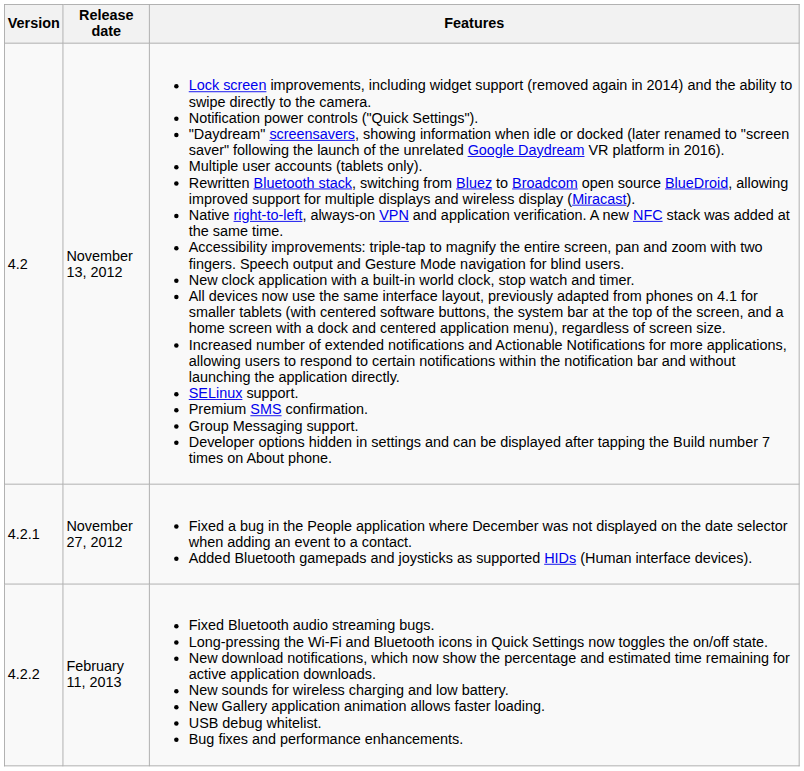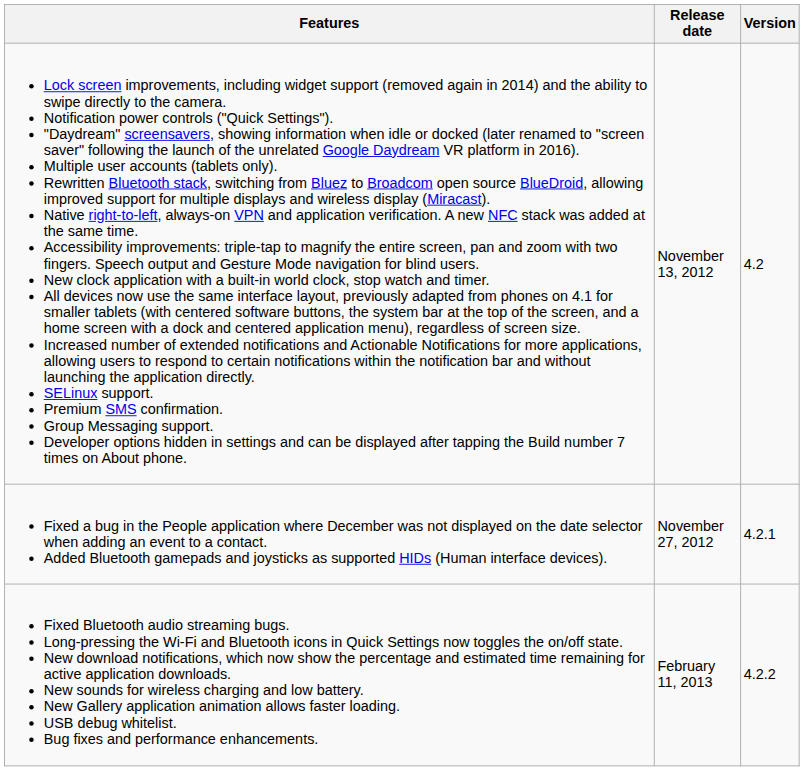 <table class="wikitable" style="width:100%;">
 <tr>
+<th style="width:87%;">Features</th>
+<th style="width:11%;">Release date</th>
 <th style="width:2%;">Version</th>
-<th style="width:11%;">Release date</th>
-<th style="width:87%;">Features</th>
 </tr>
 <tr>
+<td><br><ul><li><a href='#'>Lock screen</a> improvements, including widget support (removed again in 2014) and the ability to swipe directly to the camera.</li><li>Notification power controls ("Quick Settings").</li><li>"Daydream" <a href='#'>screensavers</a>, showing information when idle or docked (later renamed to "screen saver" following the launch of the unrelated <a href='#'>Google Daydream</a> VR platform in 2016).</li><li>Multiple user accounts (tablets only).</li><li>Rewritten <a href='#'>Bluetooth stack</a>, switching from <a href='#'>Bluez</a> to <a href='#'>Broadcom</a> open source <a href='#'>BlueDroid</a>, allowing improved support for multiple displays and wireless display (<a href='#'>Miracast</a>).</li><li>Native <a href='#'>right-to-left</a>, always-on <a href='#'>VPN</a> and application verification. A new <a href='#'>NFC</a> stack was added at the same time.</li><li>Accessibility improvements: triple-tap to magnify the entire screen, pan and zoom with two fingers. Speech output and Gesture Mode navigation for blind users.</li><li>New clock application with a built-in world clock, stop watch and timer.</li><li>All devices now use the same interface layout, previously adapted from phones on 4.1 for smaller tablets (with centered software buttons, the system bar at the top of the screen, and a home screen with a dock and centered application menu), regardless of screen size.</li><li>Increased number of extended notifications and Actionable Notifications for more applications, allowing users to respond to certain notifications within the notification bar and without launching the application directly.</li><li><a href='#'>SELinux</a> support.</li><li>Premium <a href='#'>SMS</a> confirmation.</li><li>Group Messaging support.</li><li>Developer options hidden in settings and can be displayed after tapping the Build number 7 times on About phone.</li></ul></td>
+<td>November 13, 2012</td>
 <td>4.2</td>
-<td>November 13, 2012</td>
-<td><br><ul><li><a href='#'>Lock screen</a> improvements, including widget support (removed again in 2014) and the ability to swipe directly to the camera.</li><li>Notification power controls ("Quick Settings").</li><li>"Daydream" <a href='#'>screensavers</a>, showing information when idle or docked (later renamed to "screen saver" following the launch of the unrelated <a href='#'>Google Daydream</a> VR platform in 2016).</li><li>Multiple user accounts (tablets only).</li><li>Rewritten <a href='#'>Bluetooth stack</a>, switching from <a href='#'>Bluez</a> to <a href='#'>Broadcom</a> open source <a href='#'>BlueDroid</a>, allowing improved support for multiple displays and wireless display (<a href='#'>Miracast</a>).</li><li>Native <a href='#'>right-to-left</a>, always-on <a href='#'>VPN</a> and application verification. A new <a href='#'>NFC</a> stack was added at the same time.</li><li>Accessibility improvements: triple-tap to magnify the entire screen, pan and zoom with two fingers. Speech output and Gesture Mode navigation for blind users.</li><li>New clock application with a built-in world clock, stop watch and timer.</li><li>All devices now use the same interface layout, previously adapted from phones on 4.1 for smaller tablets (with centered software buttons, the system bar at the top of the screen, and a home screen with a dock and centered application menu), regardless of screen size.</li><li>Increased number of extended notifications and Actionable Notifications for more applications, allowing users to respond to certain notifications within the notification bar and without launching the application directly.</li><li><a href='#'>SELinux</a> support.</li><li>Premium <a href='#'>SMS</a> confirmation.</li><li>Group Messaging support.</li><li>Developer options hidden in settings and can be displayed after tapping the Build number 7 times on About phone.</li></ul></td>
 </tr>
 <tr>
+<td><br><ul><li>Fixed a bug in the People application where December was not displayed on the date selector when adding an event to a contact.</li><li>Added Bluetooth gamepads and joysticks as supported <a href='#'>HIDs</a> (Human interface devices).</li></ul></td>
+<td>November 27, 2012</td>
 <td>4.2.1</td>
-<td>November 27, 2012</td>
-<td><br><ul><li>Fixed a bug in the People application where December was not displayed on the date selector when adding an event to a contact.</li><li>Added Bluetooth gamepads and joysticks as supported <a href='#'>HIDs</a> (Human interface devices).</li></ul></td>
 </tr>
 <tr>
+<td><br><ul><li>Fixed Bluetooth audio streaming bugs.</li><li>Long-pressing the Wi-Fi and Bluetooth icons in Quick Settings now toggles the on/off state.</li><li>New download notifications, which now show the percentage and estimated time remaining for active application downloads.</li><li>New sounds for wireless charging and low battery.</li><li>New Gallery application animation allows faster loading.</li><li>USB debug whitelist.</li><li>Bug fixes and performance enhancements.</li></ul></td>
+<td>February 11, 2013</td>
 <td>4.2.2</td>
-<td>February 11, 2013</td>
-<td><br><ul><li>Fixed Bluetooth audio streaming bugs.</li><li>Long-pressing the Wi-Fi and Bluetooth icons in Quick Settings now toggles the on/off state.</li><li>New download notifications, which now show the percentage and estimated time remaining for active application downloads.</li><li>New sounds for wireless charging and low battery.</li><li>New Gallery application animation allows faster loading.</li><li>USB debug whitelist.</li><li>Bug fixes and performance enhancements.</li></ul></td>
 </tr>
 </table>
